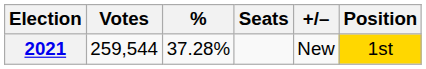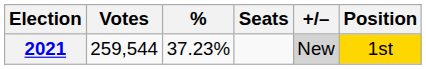 <table class="wikitable" style="text-align:center">
 <tr>
 <th>Election</th>
 <th>Votes</th>
 <th><strong>%</strong></th>
 <th>Seats</th>
 <th>+/–</th>
 <th>Position</th>
 </tr>
 <tr>
 <th><a href='#'>2021</a></th>
 <td>259,544</td>
-<td>37.28%</td>
+<td>37.23%</td>
 <td></td>
-<td>New</td>
+<td style="background: lightgrey;">New</td>
 <td style="background: gold;"> 1st</td>
 </tr>
 </table>
